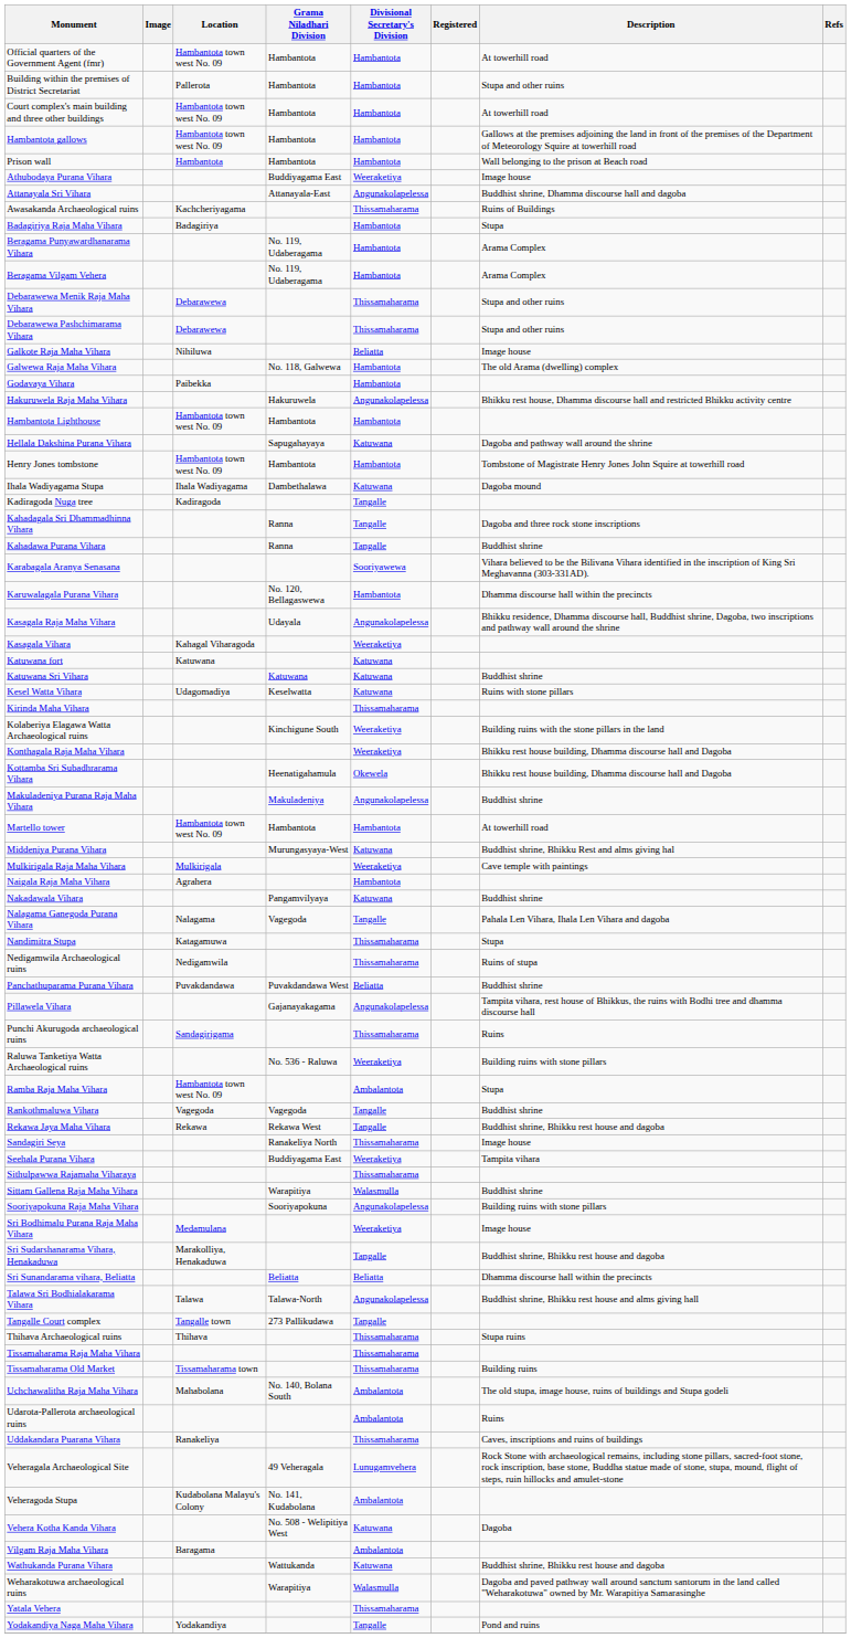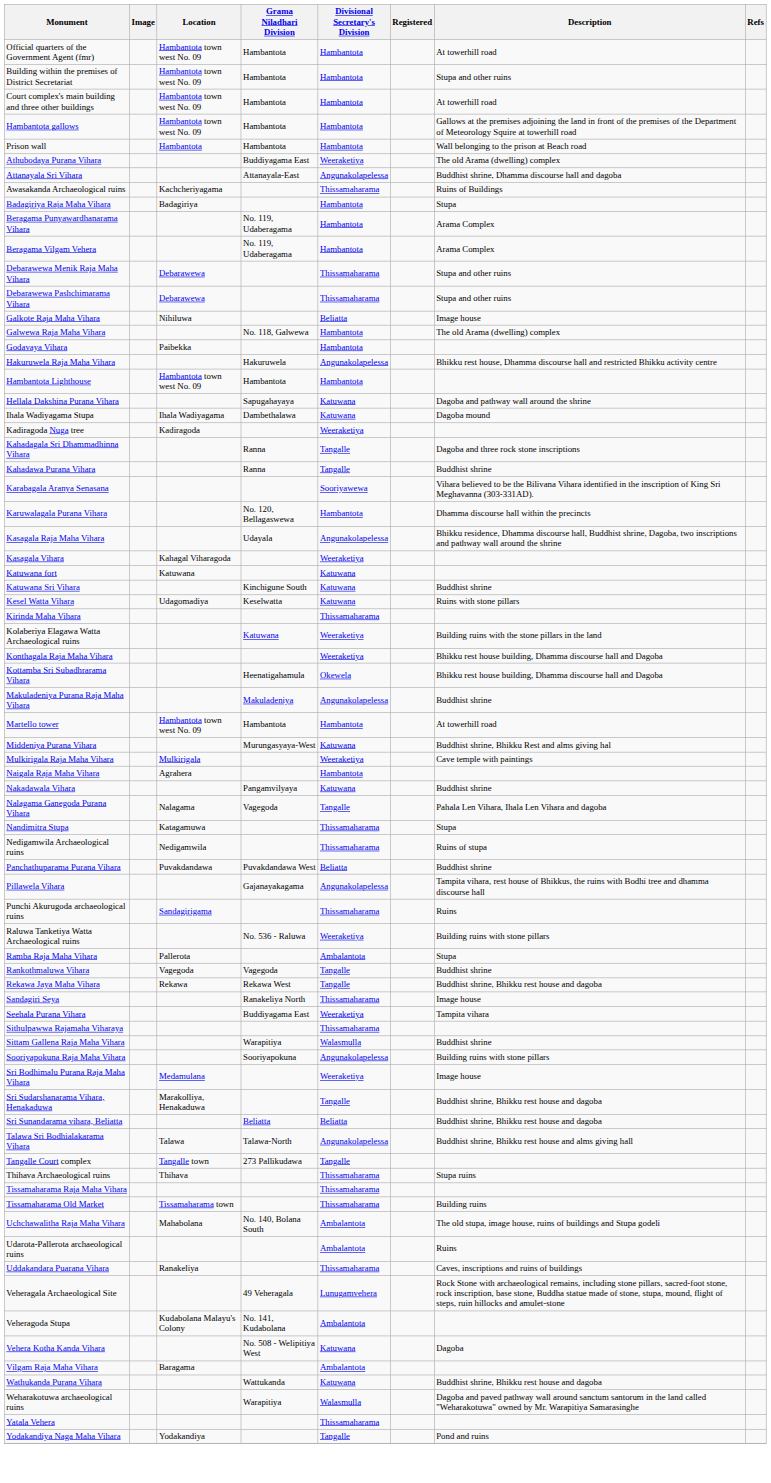 <table class="wikitable plainrowheaders sortable" style="font-size:90%; text-align:left;">
 <tr>
 <th>Monument</th>
 <th>Image</th>
 <th>Location</th>
 <th><a href='#'>Grama<br>Niladhari<br>Division</a></th>
 <th><a href='#'>Divisional<br>Secretary's<br>Division</a></th>
 <th>Registered</th>
 <th>Description</th>
 <th>Refs</th>
 </tr>
 <tr>
 <td>Official quarters of the Government Agent (fmr)</td>
 <td></td>
 <td><a href='#'>Hambantota</a> town west No. 09</td>
 <td>Hambantota</td>
 <td><a href='#'>Hambantota</a></td>
 <td align=center></td>
 <td>At towerhill road</td>
 <td></td>
 </tr>
 <tr>
 <td>Building within the premises of District Secretariat</td>
 <td></td>
-<td>Pallerota</td>
+<td><a href='#'>Hambantota</a> town west No. 09</td>
 <td>Hambantota</td>
 <td><a href='#'>Hambantota</a></td>
 <td align=center></td>
 <td>Stupa and other ruins</td>
 <td></td>
 </tr>
 <tr>
 <td>Court complex's main building and three other buildings</td>
 <td></td>
 <td><a href='#'>Hambantota</a> town west No. 09</td>
 <td>Hambantota</td>
 <td><a href='#'>Hambantota</a></td>
 <td align=center></td>
 <td>At towerhill road</td>
 <td></td>
 </tr>
 <tr>
 <td><a href='#'>Hambantota gallows</a></td>
 <td></td>
 <td><a href='#'>Hambantota</a> town west No. 09</td>
 <td>Hambantota</td>
 <td><a href='#'>Hambantota</a></td>
 <td align=center></td>
 <td>Gallows at the premises adjoining the land in front of the premises of the Department of Meteorology Squire at towerhill road</td>
 <td></td>
 </tr>
 <tr>
 <td>Prison wall</td>
 <td></td>
 <td><a href='#'>Hambantota</a></td>
 <td>Hambantota</td>
 <td><a href='#'>Hambantota</a></td>
 <td align=center></td>
 <td>Wall belonging to the prison at Beach road</td>
 <td></td>
 </tr>
 <tr>
 <td><a href='#'>Athubodaya Purana Vihara</a></td>
 <td></td>
 <td></td>
 <td>Buddiyagama East</td>
 <td><a href='#'>Weeraketiya</a></td>
 <td align=center></td>
-<td>Image house</td>
+<td>The old Arama (dwelling) complex</td>
 <td></td>
 </tr>
 <tr>
 <td><a href='#'>Attanayala Sri Vihara</a></td>
 <td></td>
 <td></td>
 <td>Attanayala-East</td>
 <td><a href='#'>Angunakolapelessa</a></td>
 <td align=center></td>
 <td>Buddhist shrine, Dhamma discourse hall and dagoba</td>
 <td></td>
 </tr>
 <tr>
 <td>Awasakanda Archaeological ruins</td>
 <td></td>
 <td>Kachcheriyagama</td>
 <td></td>
 <td><a href='#'>Thissamaharama</a></td>
 <td align=center></td>
 <td>Ruins of Buildings</td>
 <td></td>
 </tr>
 <tr>
 <td><a href='#'>Badagiriya Raja Maha Vihara</a></td>
 <td></td>
 <td>Badagiriya</td>
 <td></td>
 <td><a href='#'>Hambantota</a></td>
 <td align=center></td>
 <td>Stupa</td>
 <td></td>
 </tr>
 <tr>
 <td><a href='#'>Beragama Punyawardhanarama Vihara</a></td>
 <td></td>
 <td></td>
 <td>No. 119, Udaberagama</td>
 <td><a href='#'>Hambantota</a></td>
 <td align=center></td>
 <td>Arama Complex</td>
 <td></td>
 </tr>
 <tr>
 <td><a href='#'>Beragama Vilgam Vehera</a></td>
 <td></td>
 <td></td>
 <td>No. 119, Udaberagama</td>
 <td><a href='#'>Hambantota</a></td>
 <td align=center></td>
 <td>Arama Complex</td>
 <td></td>
 </tr>
 <tr>
 <td><a href='#'>Debarawewa Menik Raja Maha Vihara</a></td>
 <td></td>
 <td><a href='#'>Debarawewa</a></td>
 <td></td>
 <td><a href='#'>Thissamaharama</a></td>
 <td align=center></td>
 <td>Stupa and other ruins</td>
 <td></td>
 </tr>
 <tr>
 <td><a href='#'>Debarawewa Pashchimarama Vihara</a></td>
 <td></td>
 <td><a href='#'>Debarawewa</a></td>
 <td></td>
 <td><a href='#'>Thissamaharama</a></td>
 <td align=center></td>
 <td>Stupa and other ruins</td>
 <td></td>
 </tr>
 <tr>
 <td><a href='#'>Galkote Raja Maha Vihara</a></td>
 <td></td>
 <td>Nihiluwa</td>
 <td></td>
 <td><a href='#'>Beliatta</a></td>
 <td align=center></td>
 <td>Image house</td>
 <td></td>
 </tr>
 <tr>
 <td><a href='#'>Galwewa Raja Maha Vihara</a></td>
 <td></td>
 <td></td>
 <td>No. 118, Galwewa</td>
 <td><a href='#'>Hambantota</a></td>
 <td align=center></td>
 <td>The old Arama (dwelling) complex</td>
 <td></td>
 </tr>
 <tr>
 <td><a href='#'>Godavaya Vihara</a></td>
 <td></td>
 <td>Paibekka</td>
 <td></td>
 <td><a href='#'>Hambantota</a></td>
 <td align=center></td>
 <td></td>
 <td></td>
 </tr>
 <tr>
 <td><a href='#'>Hakuruwela Raja Maha Vihara</a></td>
 <td></td>
 <td></td>
 <td>Hakuruwela</td>
 <td><a href='#'>Angunakolapelessa</a></td>
 <td align=center></td>
 <td>Bhikku rest house, Dhamma discourse hall and restricted Bhikku activity centre</td>
 <td></td>
 </tr>
 <tr>
 <td><a href='#'>Hambantota Lighthouse</a></td>
 <td></td>
 <td><a href='#'>Hambantota</a> town west No. 09</td>
 <td>Hambantota</td>
 <td><a href='#'>Hambantota</a></td>
 <td align=center></td>
 <td></td>
 <td></td>
 </tr>
 <tr>
 <td><a href='#'>Hellala Dakshina Purana Vihara</a></td>
 <td></td>
 <td></td>
 <td>Sapugahayaya</td>
 <td><a href='#'>Katuwana</a></td>
 <td align=center></td>
 <td>Dagoba and pathway wall around the shrine</td>
 <td></td>
 </tr>
 <tr>
-<td>Henry Jones tombstone</td>
-<td></td>
-<td><a href='#'>Hambantota</a> town west No. 09</td>
-<td>Hambantota</td>
-<td><a href='#'>Hambantota</a></td>
-<td align=center></td>
-<td>Tombstone of Magistrate Henry Jones John Squire at towerhill road</td>
-<td></td>
-</tr>
-<tr>
 <td>Ihala Wadiyagama Stupa</td>
 <td></td>
 <td>Ihala Wadiyagama</td>
 <td>Dambethalawa</td>
 <td><a href='#'>Katuwana</a></td>
 <td align=center></td>
 <td>Dagoba mound</td>
 <td></td>
 </tr>
 <tr>
 <td>Kadiragoda <a href='#'>Nuga</a> tree</td>
 <td></td>
 <td>Kadiragoda</td>
 <td></td>
-<td><a href='#'>Tangalle</a></td>
+<td><a href='#'>Weeraketiya</a></td>
 <td align=center></td>
 <td></td>
 <td></td>
 </tr>
 <tr>
 <td><a href='#'>Kahadagala Sri Dhammadhinna Vihara</a></td>
 <td></td>
 <td></td>
 <td>Ranna</td>
 <td><a href='#'>Tangalle</a></td>
 <td align=center></td>
 <td>Dagoba and three rock stone inscriptions</td>
 <td></td>
 </tr>
 <tr>
 <td><a href='#'>Kahadawa Purana Vihara</a></td>
 <td></td>
 <td></td>
 <td>Ranna</td>
 <td><a href='#'>Tangalle</a></td>
 <td align=center></td>
 <td>Buddhist shrine</td>
 <td></td>
 </tr>
 <tr>
 <td><a href='#'>Karabagala Aranya Senasana</a></td>
 <td></td>
 <td></td>
 <td></td>
 <td><a href='#'>Sooriyawewa</a></td>
 <td></td>
 <td>Vihara believed to be the Bilivana Vihara identified in the inscription of King Sri Meghavanna (303-331AD).</td>
 <td></td>
 </tr>
 <tr>
 <td><a href='#'>Karuwalagala Purana Vihara</a></td>
 <td></td>
 <td></td>
 <td>No. 120, Bellagaswewa</td>
 <td><a href='#'>Hambantota</a></td>
 <td align=center></td>
 <td>Dhamma discourse hall within the precincts</td>
 <td></td>
 </tr>
 <tr>
 <td><a href='#'>Kasagala Raja Maha Vihara</a></td>
 <td></td>
 <td></td>
 <td>Udayala</td>
 <td><a href='#'>Angunakolapelessa</a></td>
 <td align=center></td>
 <td>Bhikku residence, Dhamma discourse hall, Buddhist shrine, Dagoba, two inscriptions and pathway wall around the shrine</td>
 <td></td>
 </tr>
 <tr>
 <td><a href='#'>Kasagala Vihara</a></td>
 <td></td>
 <td>Kahagal Viharagoda</td>
 <td></td>
 <td><a href='#'>Weeraketiya</a></td>
 <td align=center></td>
 <td></td>
 <td></td>
 </tr>
 <tr>
 <td><a href='#'>Katuwana fort</a></td>
 <td></td>
 <td>Katuwana</td>
 <td></td>
 <td><a href='#'>Katuwana</a></td>
 <td></td>
 <td></td>
 <td></td>
 </tr>
 <tr>
 <td><a href='#'>Katuwana Sri Vihara</a></td>
 <td></td>
 <td></td>
-<td><a href='#'>Katuwana</a></td>
+<td>Kinchigune South</td>
 <td><a href='#'>Katuwana</a></td>
 <td align=center></td>
 <td>Buddhist shrine</td>
 <td></td>
 </tr>
 <tr>
 <td><a href='#'>Kesel Watta Vihara</a></td>
 <td></td>
 <td>Udagomadiya</td>
 <td>Keselwatta</td>
 <td><a href='#'>Katuwana</a></td>
 <td align=center></td>
 <td>Ruins with stone pillars</td>
 <td></td>
 </tr>
 <tr>
 <td><a href='#'>Kirinda Maha Vihara</a></td>
 <td></td>
 <td></td>
 <td></td>
 <td><a href='#'>Thissamaharama</a></td>
 <td align=center></td>
 <td></td>
 <td></td>
 </tr>
 <tr>
 <td>Kolaberiya Elagawa Watta Archaeological ruins</td>
 <td></td>
 <td></td>
-<td>Kinchigune South</td>
+<td><a href='#'>Katuwana</a></td>
 <td><a href='#'>Weeraketiya</a></td>
 <td align=center></td>
 <td>Building ruins with the stone pillars in the land</td>
 <td></td>
 </tr>
 <tr>
 <td><a href='#'>Konthagala Raja Maha Vihara</a></td>
 <td></td>
 <td></td>
 <td></td>
 <td><a href='#'>Weeraketiya</a></td>
 <td align=center></td>
 <td>Bhikku rest house building, Dhamma discourse hall and Dagoba</td>
 <td></td>
 </tr>
 <tr>
 <td><a href='#'>Kottamba Sri Subadhrarama Vihara</a></td>
 <td></td>
 <td></td>
 <td>Heenatigahamula</td>
 <td><a href='#'>Okewela</a></td>
 <td align=center></td>
 <td>Bhikku rest house building, Dhamma discourse hall and Dagoba</td>
 <td></td>
 </tr>
 <tr>
 <td><a href='#'>Makuladeniya Purana Raja Maha Vihara</a></td>
 <td></td>
 <td></td>
 <td><a href='#'>Makuladeniya</a></td>
 <td><a href='#'>Angunakolapelessa</a></td>
 <td align=center></td>
 <td>Buddhist shrine</td>
 <td></td>
 </tr>
 <tr>
 <td><a href='#'>Martello tower</a></td>
 <td></td>
 <td><a href='#'>Hambantota</a> town west No. 09</td>
 <td>Hambantota</td>
 <td><a href='#'>Hambantota</a></td>
 <td align=center></td>
 <td>At towerhill road</td>
 <td></td>
 </tr>
 <tr>
 <td><a href='#'>Middeniya Purana Vihara</a></td>
 <td></td>
 <td></td>
 <td>Murungasyaya-West</td>
 <td><a href='#'>Katuwana</a></td>
 <td align=center></td>
 <td>Buddhist shrine, Bhikku Rest and alms giving hal</td>
 <td></td>
 </tr>
 <tr>
 <td><a href='#'>Mulkirigala Raja Maha Vihara</a></td>
 <td></td>
 <td><a href='#'>Mulkirigala</a></td>
 <td></td>
 <td><a href='#'>Weeraketiya</a></td>
 <td align=center></td>
 <td>Cave temple with paintings</td>
 <td></td>
 </tr>
 <tr>
 <td><a href='#'>Naigala Raja Maha Vihara</a></td>
 <td></td>
 <td>Agrahera</td>
 <td></td>
 <td><a href='#'>Hambantota</a></td>
 <td align=center></td>
 <td></td>
 <td></td>
 </tr>
 <tr>
 <td><a href='#'>Nakadawala Vihara</a></td>
 <td></td>
 <td></td>
 <td>Pangamvilyaya</td>
 <td><a href='#'>Katuwana</a></td>
 <td align=center></td>
 <td>Buddhist shrine</td>
 <td></td>
 </tr>
 <tr>
 <td><a href='#'>Nalagama Ganegoda Purana Vihara</a></td>
 <td></td>
 <td>Nalagama</td>
 <td>Vagegoda</td>
 <td><a href='#'>Tangalle</a></td>
 <td align=center></td>
 <td>Pahala Len Vihara, Ihala Len Vihara and dagoba</td>
 <td></td>
 </tr>
 <tr>
 <td><a href='#'>Nandimitra Stupa</a></td>
 <td></td>
 <td>Katagamuwa</td>
 <td></td>
 <td><a href='#'>Thissamaharama</a></td>
 <td align=center></td>
 <td>Stupa</td>
 <td></td>
 </tr>
 <tr>
 <td>Nedigamwila Archaeological ruins</td>
 <td></td>
 <td>Nedigamwila</td>
 <td></td>
 <td><a href='#'>Thissamaharama</a></td>
 <td align=center></td>
 <td>Ruins of stupa</td>
 <td></td>
 </tr>
 <tr>
 <td><a href='#'>Panchathuparama Purana Vihara</a></td>
 <td></td>
 <td>Puvakdandawa</td>
 <td>Puvakdandawa West</td>
 <td><a href='#'>Beliatta</a></td>
 <td align=center></td>
 <td>Buddhist shrine</td>
 <td></td>
 </tr>
 <tr>
 <td><a href='#'>Pillawela Vihara</a></td>
 <td></td>
 <td></td>
 <td>Gajanayakagama</td>
 <td><a href='#'>Angunakolapelessa</a></td>
 <td align=center></td>
 <td>Tampita vihara, rest house of Bhikkus, the ruins with Bodhi tree and dhamma discourse hall</td>
 <td></td>
 </tr>
 <tr>
 <td>Punchi Akurugoda archaeological ruins</td>
 <td></td>
 <td><a href='#'>Sandagirigama</a></td>
 <td></td>
 <td><a href='#'>Thissamaharama</a></td>
 <td align=center></td>
 <td>Ruins</td>
 <td></td>
 </tr>
 <tr>
 <td>Raluwa Tanketiya Watta Archaeological ruins</td>
 <td></td>
 <td></td>
 <td>No. 536 - Raluwa</td>
 <td><a href='#'>Weeraketiya</a></td>
 <td align=center></td>
 <td>Building ruins with stone pillars</td>
 <td></td>
 </tr>
 <tr>
 <td><a href='#'>Ramba Raja Maha Vihara</a></td>
 <td></td>
-<td><a href='#'>Hambantota</a> town west No. 09</td>
+<td>Pallerota</td>
 <td></td>
 <td><a href='#'>Ambalantota</a></td>
 <td align=center></td>
 <td>Stupa</td>
 <td></td>
 </tr>
 <tr>
 <td><a href='#'>Rankothmaluwa Vihara</a></td>
 <td></td>
 <td>Vagegoda</td>
 <td>Vagegoda</td>
 <td><a href='#'>Tangalle</a></td>
 <td align=center></td>
 <td>Buddhist shrine</td>
 <td></td>
 </tr>
 <tr>
 <td><a href='#'>Rekawa Jaya Maha Vihara</a></td>
 <td></td>
 <td>Rekawa</td>
 <td>Rekawa West</td>
 <td><a href='#'>Tangalle</a></td>
 <td align=center></td>
 <td>Buddhist shrine, Bhikku rest house and dagoba</td>
 <td></td>
 </tr>
 <tr>
 <td><a href='#'>Sandagiri Seya</a></td>
 <td></td>
 <td></td>
 <td>Ranakeliya North</td>
 <td><a href='#'>Thissamaharama</a></td>
 <td align=center></td>
 <td>Image house</td>
 <td></td>
 </tr>
 <tr>
 <td><a href='#'>Seehala Purana Vihara</a></td>
 <td></td>
 <td></td>
 <td>Buddiyagama East</td>
 <td><a href='#'>Weeraketiya</a></td>
 <td align=center></td>
 <td>Tampita vihara</td>
 <td></td>
 </tr>
 <tr>
 <td><a href='#'>Sithulpawwa Rajamaha Viharaya</a></td>
 <td></td>
 <td></td>
 <td></td>
 <td><a href='#'>Thissamaharama</a></td>
 <td align=center></td>
 <td></td>
 <td></td>
 </tr>
 <tr>
 <td><a href='#'>Sittam Gallena Raja Maha Vihara</a></td>
 <td></td>
 <td></td>
 <td>Warapitiya</td>
 <td><a href='#'>Walasmulla</a></td>
 <td align=center></td>
 <td>Buddhist shrine</td>
 <td></td>
 </tr>
 <tr>
 <td><a href='#'>Sooriyapokuna Raja Maha Vihara</a></td>
 <td></td>
 <td></td>
 <td>Sooriyapokuna</td>
 <td><a href='#'>Angunakolapelessa</a></td>
 <td align=center></td>
 <td>Building ruins with stone pillars</td>
 <td></td>
 </tr>
 <tr>
 <td><a href='#'>Sri Bodhimalu Purana Raja Maha Vihara</a></td>
 <td></td>
 <td><a href='#'>Medamulana</a></td>
 <td></td>
 <td><a href='#'>Weeraketiya</a></td>
 <td align=center></td>
 <td>Image house</td>
 <td></td>
 </tr>
 <tr>
 <td><a href='#'>Sri Sudarshanarama Vihara, Henakaduwa</a></td>
 <td></td>
 <td>Marakolliya, Henakaduwa</td>
 <td></td>
 <td><a href='#'>Tangalle</a></td>
 <td align=center></td>
 <td>Buddhist shrine, Bhikku rest house and dagoba</td>
 <td></td>
 </tr>
 <tr>
 <td><a href='#'>Sri Sunandarama vihara, Beliatta</a></td>
 <td></td>
 <td></td>
 <td><a href='#'>Beliatta</a></td>
 <td><a href='#'>Beliatta</a></td>
 <td align=center></td>
-<td>Dhamma discourse hall within the precincts</td>
+<td>Buddhist shrine, Bhikku rest house and dagoba</td>
 <td></td>
 </tr>
 <tr>
 <td><a href='#'>Talawa Sri Bodhialakarama Vihara</a></td>
 <td></td>
 <td>Talawa</td>
 <td>Talawa-North</td>
 <td><a href='#'>Angunakolapelessa</a></td>
 <td align=center></td>
 <td>Buddhist shrine, Bhikku rest house and alms giving hall</td>
 <td></td>
 </tr>
 <tr>
 <td><a href='#'>Tangalle Court</a> complex</td>
 <td></td>
 <td><a href='#'>Tangalle</a> town</td>
 <td>273 Pallikudawa</td>
 <td><a href='#'>Tangalle</a></td>
 <td align=center></td>
 <td></td>
 <td></td>
 </tr>
 <tr>
 <td>Thihava Archaeological ruins</td>
 <td></td>
 <td>Thihava</td>
 <td></td>
 <td><a href='#'>Thissamaharama</a></td>
 <td align=center></td>
 <td>Stupa ruins</td>
 <td></td>
 </tr>
 <tr>
 <td><a href='#'>Tissamaharama Raja Maha Vihara</a></td>
 <td></td>
 <td></td>
 <td></td>
 <td><a href='#'>Thissamaharama</a></td>
 <td align=center></td>
 <td></td>
 <td></td>
 </tr>
 <tr>
 <td><a href='#'>Tissamaharama Old Market</a></td>
 <td></td>
 <td><a href='#'>Tissamaharama</a> town</td>
 <td></td>
 <td><a href='#'>Thissamaharama</a></td>
 <td align=center></td>
 <td>Building ruins</td>
 <td></td>
 </tr>
 <tr>
 <td><a href='#'>Uchchawalitha Raja Maha Vihara</a></td>
 <td></td>
 <td>Mahabolana</td>
 <td>No. 140, Bolana South</td>
 <td><a href='#'>Ambalantota</a></td>
 <td align=center></td>
 <td>The old stupa, image house, ruins of buildings and Stupa godeli</td>
 <td></td>
 </tr>
 <tr>
 <td>Udarota-Pallerota archaeological ruins</td>
 <td></td>
 <td></td>
 <td></td>
 <td><a href='#'>Ambalantota</a></td>
 <td align=center></td>
 <td>Ruins</td>
 <td></td>
 </tr>
 <tr>
 <td><a href='#'>Uddakandara Puarana Vihara</a></td>
 <td></td>
 <td>Ranakeliya</td>
 <td></td>
 <td><a href='#'>Thissamaharama</a></td>
 <td align=center></td>
 <td>Caves, inscriptions and ruins of buildings</td>
 <td></td>
 </tr>
 <tr>
 <td>Veheragala Archaeological Site</td>
 <td></td>
 <td></td>
 <td>49 Veheragala</td>
 <td><a href='#'>Lunugamvehera</a></td>
 <td align=center></td>
 <td>Rock Stone with archaeological remains, including stone pillars, sacred-foot stone, rock inscription, base stone, Buddha statue made of stone, stupa, mound, flight of steps, ruin hillocks and amulet-stone</td>
 <td></td>
 </tr>
 <tr>
 <td>Veheragoda Stupa</td>
 <td></td>
 <td>Kudabolana Malayu's Colony</td>
 <td>No. 141, Kudabolana</td>
 <td><a href='#'>Ambalantota</a></td>
 <td align=center></td>
 <td></td>
 <td></td>
 </tr>
 <tr>
 <td><a href='#'>Vehera Kotha Kanda Vihara</a></td>
 <td></td>
 <td></td>
 <td>No. 508 - Welipitiya West</td>
 <td><a href='#'>Katuwana</a></td>
 <td align=center></td>
 <td>Dagoba</td>
 <td></td>
 </tr>
 <tr>
 <td><a href='#'>Vilgam Raja Maha Vihara</a></td>
 <td></td>
 <td>Baragama</td>
 <td></td>
 <td><a href='#'>Ambalantota</a></td>
 <td></td>
 <td></td>
 <td></td>
 </tr>
 <tr>
 <td><a href='#'>Wathukanda Purana Vihara</a></td>
 <td></td>
 <td></td>
 <td>Wattukanda</td>
 <td><a href='#'>Katuwana</a></td>
 <td align=center></td>
 <td>Buddhist shrine, Bhikku rest house and dagoba</td>
 <td></td>
 </tr>
 <tr>
 <td>Weharakotuwa archaeological ruins</td>
 <td></td>
 <td></td>
 <td>Warapitiya</td>
 <td><a href='#'>Walasmulla</a></td>
 <td align=center></td>
 <td>Dagoba and paved pathway wall around sanctum santorum in the land called "Weharakotuwa" owned by Mr. Warapitiya Samarasinghe</td>
 <td></td>
 </tr>
 <tr>
 <td><a href='#'>Yatala Vehera</a></td>
 <td></td>
 <td></td>
 <td></td>
 <td><a href='#'>Thissamaharama</a></td>
 <td align=center></td>
 <td></td>
 <td></td>
 </tr>
 <tr>
 <td><a href='#'>Yodakandiya Naga Maha Vihara</a></td>
 <td></td>
 <td>Yodakandiya</td>
 <td></td>
 <td><a href='#'>Tangalle</a></td>
 <td align=center></td>
 <td>Pond and ruins</td>
 <td></td>
 </tr>
 <tr>
 </tr>
 </table>
